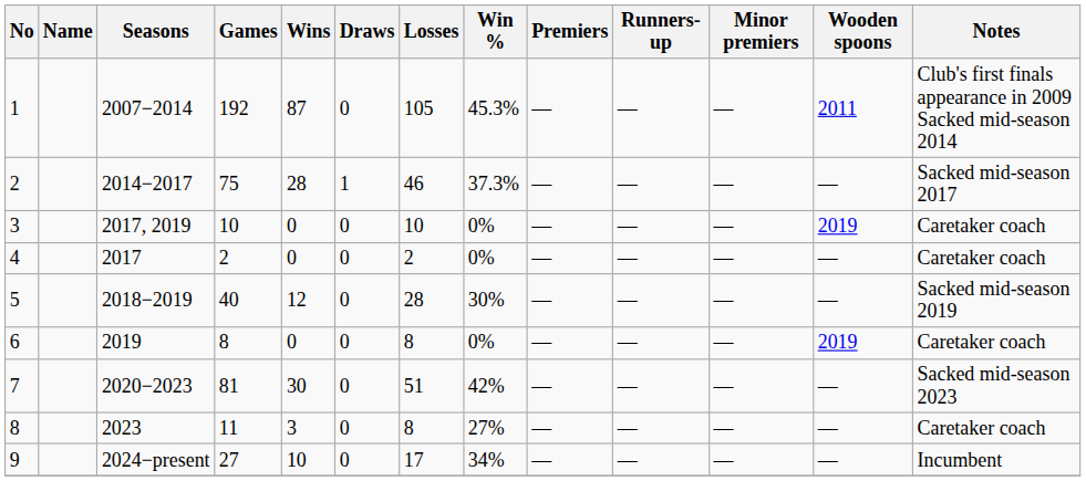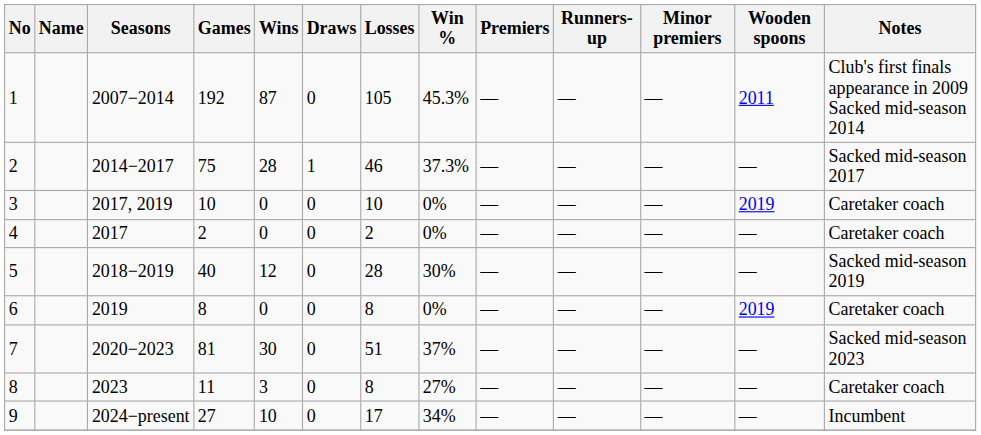 <table class="wikitable sortable">
 <tr>
 <th>No</th>
 <th>Name</th>
 <th>Seasons</th>
 <th>Games</th>
 <th>Wins</th>
 <th>Draws</th>
 <th>Losses</th>
 <th>Win %</th>
 <th class="unsortable">Premiers</th>
 <th class="unsortable">Runners-up</th>
 <th class="unsortable">Minor premiers</th>
 <th class="unsortable">Wooden spoons</th>
 <th class="unsortable">Notes</th>
 </tr>
 <tr>
 <td>1</td>
 <td></td>
 <td>2007−2014</td>
 <td>192</td>
 <td>87</td>
 <td>0</td>
 <td>105</td>
 <td>45.3%</td>
 <td>—</td>
 <td>—</td>
 <td>—</td>
 <td><a href='#'>2011</a></td>
 <td>Club's first finals appearance in 2009<br>Sacked mid-season 2014</td>
 </tr>
 <tr>
 <td>2</td>
 <td></td>
 <td>2014−2017</td>
 <td>75</td>
 <td>28</td>
 <td>1</td>
 <td>46</td>
 <td>37.3%</td>
 <td>—</td>
 <td>—</td>
 <td>—</td>
 <td>—</td>
 <td>Sacked mid-season 2017</td>
 </tr>
 <tr>
 <td>3</td>
 <td></td>
 <td>2017, 2019</td>
 <td>10</td>
 <td>0</td>
 <td>0</td>
 <td>10</td>
 <td>0%</td>
 <td>—</td>
 <td>—</td>
 <td>—</td>
 <td><a href='#'>2019</a></td>
 <td>Caretaker coach</td>
 </tr>
 <tr>
 <td>4</td>
 <td></td>
 <td>2017</td>
 <td>2</td>
 <td>0</td>
 <td>0</td>
 <td>2</td>
 <td>0%</td>
 <td>—</td>
 <td>—</td>
 <td>—</td>
 <td>—</td>
 <td>Caretaker coach</td>
 </tr>
 <tr>
 <td>5</td>
 <td></td>
 <td>2018−2019</td>
 <td>40</td>
 <td>12</td>
 <td>0</td>
 <td>28</td>
 <td>30%</td>
 <td>—</td>
 <td>—</td>
 <td>—</td>
 <td>—</td>
 <td>Sacked mid-season 2019</td>
 </tr>
 <tr>
 <td>6</td>
 <td></td>
 <td>2019</td>
 <td>8</td>
 <td>0</td>
 <td>0</td>
 <td>8</td>
 <td>0%</td>
 <td>—</td>
 <td>—</td>
 <td>—</td>
 <td><a href='#'>2019</a></td>
 <td>Caretaker coach</td>
 </tr>
 <tr>
 <td>7</td>
 <td></td>
 <td>2020−2023</td>
 <td>81</td>
 <td>30</td>
 <td>0</td>
 <td>51</td>
-<td>42%</td>
+<td>37%</td>
 <td>—</td>
 <td>—</td>
 <td>—</td>
 <td>—</td>
 <td>Sacked mid-season 2023</td>
 </tr>
 <tr>
 <td>8</td>
 <td></td>
 <td>2023</td>
 <td>11</td>
 <td>3</td>
 <td>0</td>
 <td>8</td>
 <td>27%</td>
 <td>—</td>
 <td>—</td>
 <td>—</td>
 <td>—</td>
 <td>Caretaker coach</td>
 </tr>
 <tr>
 <td>9</td>
 <td></td>
 <td>2024−present</td>
 <td>27</td>
 <td>10</td>
 <td>0</td>
 <td>17</td>
 <td>34%</td>
 <td>—</td>
 <td>—</td>
 <td>—</td>
 <td>—</td>
 <td>Incumbent</td>
 </tr>
 <tr>
 </tr>
 </table>
